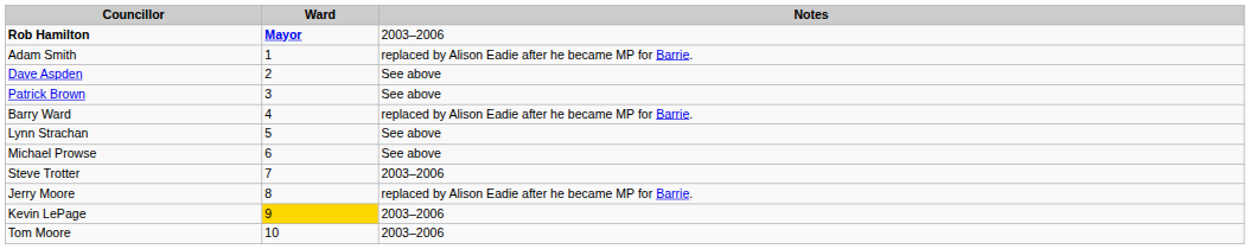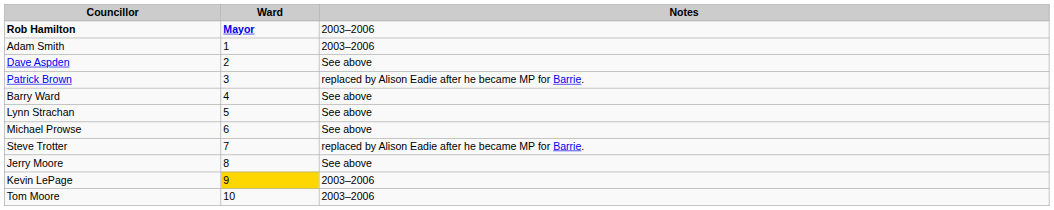 <table class="wikitable" width="100%">
 <tr>
 <th style="background:#cccccc;"><strong>Councillor</strong></th>
 <th style="background:#cccccc;"><strong>Ward</strong></th>
 <th style="background:#cccccc;"><strong>Notes</strong></th>
 </tr>
 <tr>
 <td><strong>Rob Hamilton</strong></td>
 <td><strong><a href='#'>Mayor</a></strong></td>
 <td>2003–2006</td>
 </tr>
 <tr>
 <td>Adam Smith</td>
 <td>1</td>
-<td>replaced by Alison Eadie after he became MP for <a href='#'>Barrie</a>.</td>
+<td>2003–2006</td>
 </tr>
 <tr>
 <td><a href='#'>Dave Aspden</a></td>
 <td>2</td>
 <td>See above</td>
 </tr>
 <tr>
 <td><a href='#'>Patrick Brown</a></td>
 <td>3</td>
-<td>See above</td>
+<td>replaced by Alison Eadie after he became MP for <a href='#'>Barrie</a>.</td>
 </tr>
 <tr>
 <td>Barry Ward</td>
 <td>4</td>
-<td>replaced by Alison Eadie after he became MP for <a href='#'>Barrie</a>.</td>
+<td>See above</td>
 </tr>
 <tr>
 <td>Lynn Strachan</td>
 <td>5</td>
 <td>See above</td>
 </tr>
 <tr>
 <td>Michael Prowse</td>
 <td>6</td>
 <td>See above</td>
 </tr>
 <tr>
 <td>Steve Trotter</td>
 <td>7</td>
-<td>2003–2006</td>
+<td>replaced by Alison Eadie after he became MP for <a href='#'>Barrie</a>.</td>
 </tr>
 <tr>
 <td>Jerry Moore</td>
 <td>8</td>
-<td>replaced by Alison Eadie after he became MP for <a href='#'>Barrie</a>.</td>
+<td>See above</td>
 </tr>
 <tr>
 <td>Kevin LePage</td>
 <td style="background: gold;">9</td>
 <td>2003–2006</td>
 </tr>
 <tr>
 <td>Tom Moore</td>
 <td>10</td>
 <td>2003–2006</td>
 </tr>
 </table>
